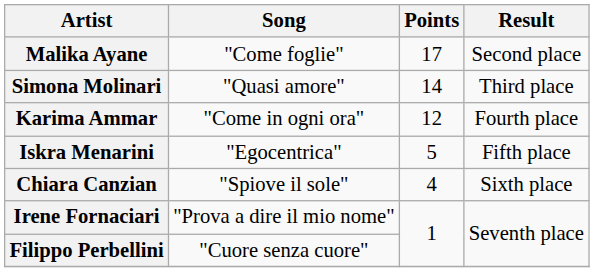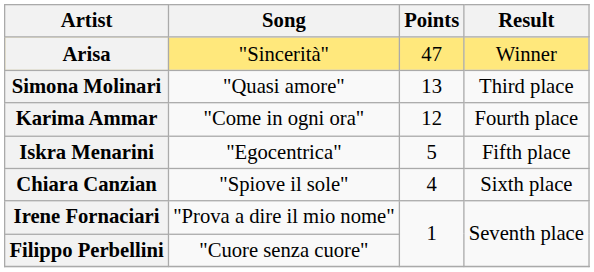 <table class="wikitable plainrowheaders" style="text-align:center">
 <tr>
 <th scope="col">Artist</th>
 <th scope="col">Song</th>
 <th scope="col">Points</th>
 <th scope="col">Result</th>
 </tr>
-<tr>
-<th scope="row">Malika Ayane</th>
-<td>"Come foglie"</td>
-<td>17</td>
-<td>Second place</td>
+<tr style="background:#ffe87c;">
+<th scope="row">Arisa</th>
+<td>"Sincerità"</td>
+<td>47</td>
+<td>Winner</td>
 </tr>
 <tr>
 <th scope="row">Simona Molinari</th>
 <td>"Quasi amore"</td>
-<td>14</td>
+<td>13</td>
 <td>Third place</td>
 </tr>
 <tr>
 <th scope="row">Karima Ammar</th>
 <td>"Come in ogni ora"</td>
 <td>12</td>
 <td>Fourth place</td>
 </tr>
 <tr>
 <th scope="row">Iskra Menarini</th>
 <td>"Egocentrica"</td>
 <td>5</td>
 <td>Fifth place</td>
 </tr>
 <tr>
 <th scope="row">Chiara Canzian</th>
 <td>"Spiove il sole"</td>
 <td>4</td>
 <td>Sixth place</td>
 </tr>
 <tr>
 <th scope="row">Irene Fornaciari</th>
 <td>"Prova a dire il mio nome"</td>
 <td rowspan="2">1</td>
 <td rowspan="2">Seventh place</td>
 </tr>
 <tr>
 <th scope="row">Filippo Perbellini</th>
 <td>"Cuore senza cuore"</td>
 </tr>
 <tr>
 </tr>
 </table>
